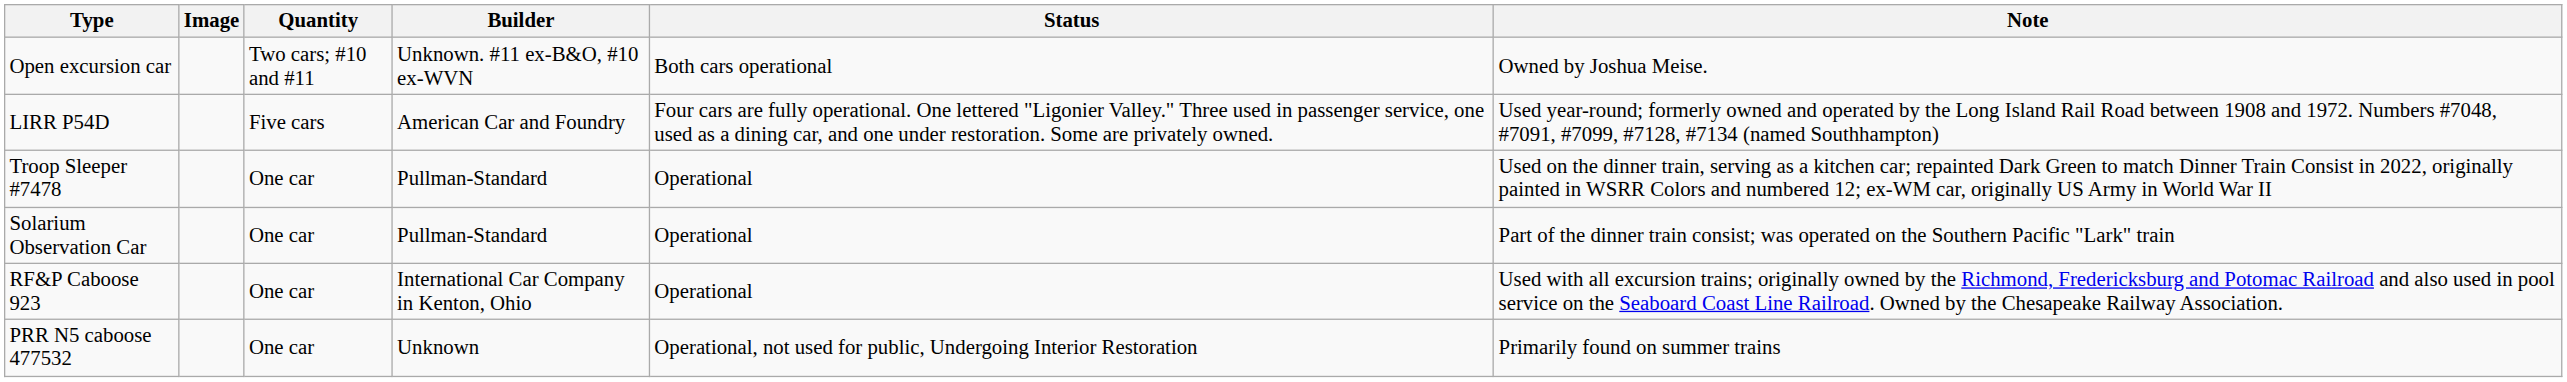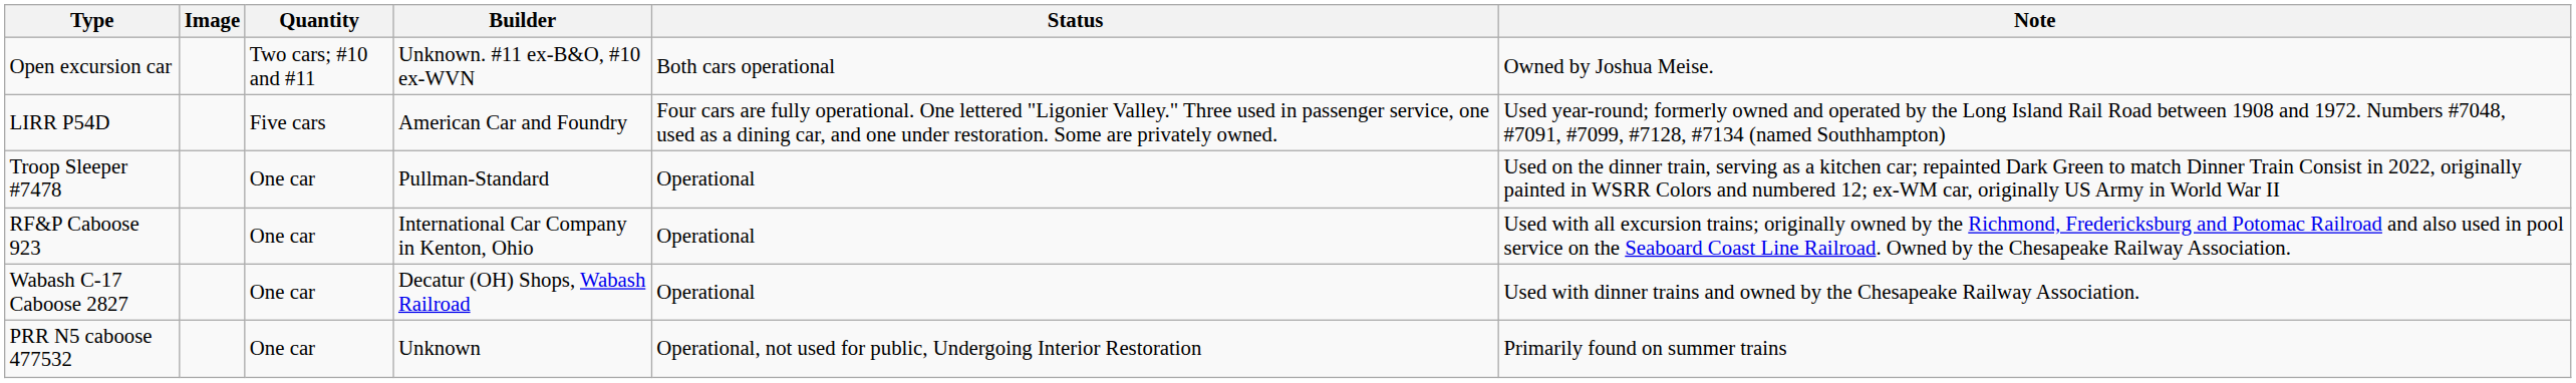 <table class="wikitable">
 <tr>
 <th>Type</th>
 <th>Image</th>
 <th>Quantity</th>
 <th>Builder</th>
 <th>Status</th>
 <th>Note</th>
 </tr>
 <tr>
 <td>Open excursion car</td>
 <td></td>
 <td>Two cars; #10 and #11</td>
 <td>Unknown. #11 ex-B&O, #10 ex-WVN</td>
 <td>Both cars operational</td>
 <td>Owned by Joshua Meise.</td>
 </tr>
 <tr>
 <td>LIRR P54D</td>
 <td></td>
 <td>Five cars</td>
 <td>American Car and Foundry</td>
 <td>Four cars are fully operational. One lettered "Ligonier Valley." Three used in passenger service, one used as a dining car, and one under restoration. Some are privately owned.</td>
 <td>Used year-round; formerly owned and operated by the Long Island Rail Road between 1908 and 1972. Numbers #7048, #7091, #7099, #7128, #7134 (named Southhampton)</td>
 </tr>
 <tr>
 <td>Troop Sleeper #7478</td>
 <td></td>
 <td>One car</td>
 <td>Pullman-Standard</td>
 <td>Operational</td>
 <td>Used on the dinner train, serving as a kitchen car; repainted Dark Green to match Dinner Train Consist in 2022, originally painted in WSRR Colors and numbered 12; ex-WM car, originally US Army in World War II</td>
 </tr>
 <tr>
-<td>Solarium Observation Car</td>
-<td></td>
-<td>One car</td>
-<td>Pullman-Standard</td>
-<td>Operational</td>
-<td>Part of the dinner train consist; was operated on the Southern Pacific "Lark" train</td>
-</tr>
-<tr>
 <td>RF&P Caboose 923</td>
 <td></td>
 <td>One car</td>
 <td>International Car Company in Kenton, Ohio</td>
 <td>Operational</td>
 <td>Used with all excursion trains; originally owned by the <a href='#'>Richmond, Fredericksburg and Potomac Railroad</a> and also used in pool service on the <a href='#'>Seaboard Coast Line Railroad</a>. Owned by the Chesapeake Railway Association.</td>
+</tr>
+<tr>
+<td>Wabash C-17 Caboose 2827</td>
+<td></td>
+<td>One car</td>
+<td>Decatur (OH) Shops, <a href='#'>Wabash Railroad</a></td>
+<td>Operational</td>
+<td>Used with dinner trains and owned by the Chesapeake Railway Association.</td>
 </tr>
 <tr>
 <td>PRR N5 caboose 477532</td>
 <td></td>
 <td>One car</td>
 <td>Unknown</td>
 <td>Operational, not used for public, Undergoing Interior Restoration</td>
 <td>Primarily found on summer trains</td>
 </tr>
 </table>
